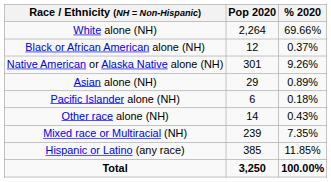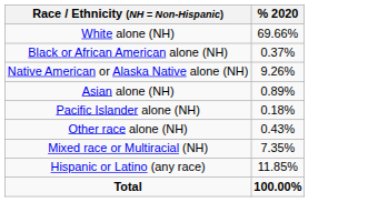 <table class="wikitable" style="text-align:center;">
 <tr>
 <th>Race / Ethnicity <small>(<em>NH = Non-Hispanic</em>)</small></th>
-<th>Pop 2020</th>
 <th>% 2020</th>
 </tr>
 <tr>
 <td><a href='#'>White</a> alone (NH)</td>
-<td>2,264</td>
 <td>69.66%</td>
 </tr>
 <tr>
 <td><a href='#'>Black or African American</a> alone (NH)</td>
-<td>12</td>
 <td>0.37%</td>
 </tr>
 <tr>
 <td><a href='#'>Native American</a> or <a href='#'>Alaska Native</a> alone (NH)</td>
-<td>301</td>
 <td>9.26%</td>
 </tr>
 <tr>
 <td><a href='#'>Asian</a> alone (NH)</td>
-<td>29</td>
 <td>0.89%</td>
 </tr>
 <tr>
 <td><a href='#'>Pacific Islander</a> alone (NH)</td>
-<td>6</td>
 <td>0.18%</td>
 </tr>
 <tr>
 <td><a href='#'>Other race</a> alone (NH)</td>
-<td>14</td>
 <td>0.43%</td>
 </tr>
 <tr>
 <td><a href='#'>Mixed race or Multiracial</a> (NH)</td>
-<td>239</td>
 <td>7.35%</td>
 </tr>
 <tr>
 <td><a href='#'>Hispanic or Latino</a> (any race)</td>
-<td>385</td>
 <td>11.85%</td>
 </tr>
 <tr>
 <td><strong>Total</strong></td>
-<td><strong>3,250</strong></td>
 <td><strong>100.00%</strong></td>
 </tr>
 </table>
